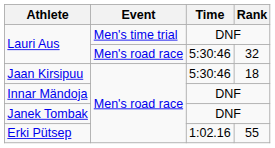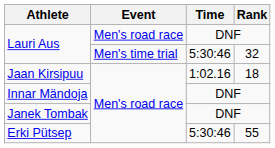 <table class=wikitable style="font-size:90%">
 <tr>
 <th>Athlete</th>
 <th>Event</th>
 <th>Time</th>
 <th>Rank</th>
 </tr>
 <tr align=center>
 <td align=left rowspan=2><a href='#'>Lauri Aus</a></td>
-<td align=left><a href='#'>Men's time trial</a></td>
+<td align=left><a href='#'>Men's road race</a></td>
 <td colspan=2>DNF</td>
 </tr>
 <tr align=center>
-<td align=left><a href='#'>Men's road race</a></td>
+<td align=left><a href='#'>Men's time trial</a></td>
 <td>5:30:46</td>
 <td>32</td>
 </tr>
 <tr align=center>
 <td align=left><a href='#'>Jaan Kirsipuu</a></td>
 <td align=left rowspan=4><a href='#'>Men's road race</a></td>
-<td>5:30:46</td>
+<td>1:02.16</td>
 <td>18</td>
 </tr>
 <tr align=center>
 <td align=left><a href='#'>Innar Mändoja</a></td>
 <td colspan=2>DNF</td>
 </tr>
 <tr align=center>
 <td align=left><a href='#'>Janek Tombak</a></td>
 <td colspan=2>DNF</td>
 </tr>
 <tr align=center>
 <td align=left><a href='#'>Erki Pütsep</a></td>
-<td>1:02.16</td>
+<td>5:30:46</td>
 <td>55</td>
 </tr>
 </table>
